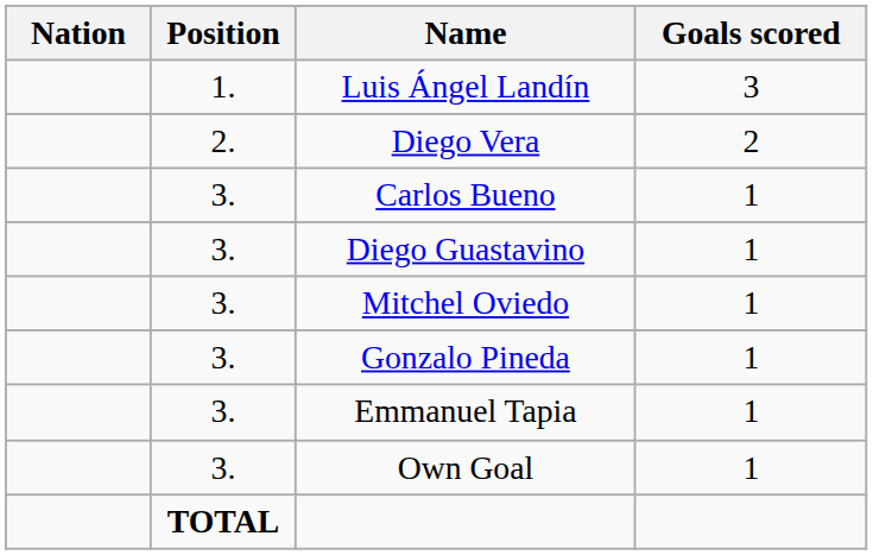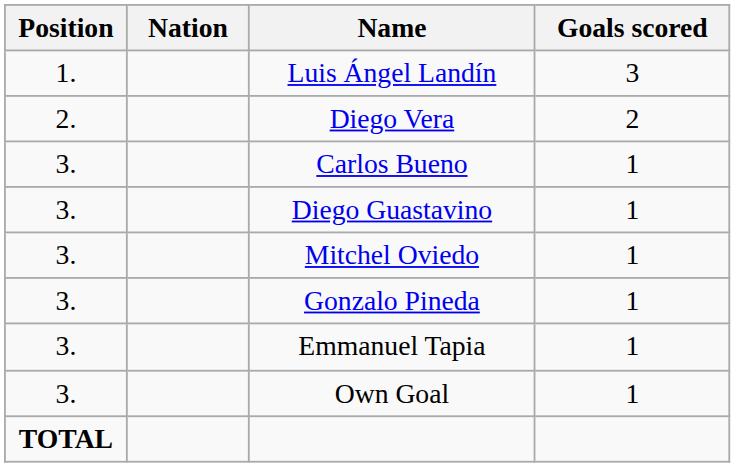 <table class="wikitable" style="font-size: 95%; text-align: center;">
 <tr>
+<th width=60>Position</th>
 <th width=60>Nation</th>
-<th width=60>Position</th>
 <th width=150>Name</th>
 <th width=100>Goals scored</th>
 </tr>
 <tr>
+<td>1.</td>
 <td></td>
-<td>1.</td>
 <td><a href='#'>Luis Ángel Landín</a></td>
 <td>3</td>
 </tr>
 <tr>
+<td>2.</td>
 <td></td>
-<td>2.</td>
 <td><a href='#'>Diego Vera</a></td>
 <td>2</td>
 </tr>
 <tr>
+<td>3.</td>
 <td></td>
-<td>3.</td>
 <td><a href='#'>Carlos Bueno</a></td>
 <td>1</td>
 </tr>
 <tr>
+<td>3.</td>
 <td></td>
-<td>3.</td>
 <td><a href='#'>Diego Guastavino</a></td>
 <td>1</td>
 </tr>
 <tr>
+<td>3.</td>
 <td></td>
-<td>3.</td>
 <td><a href='#'>Mitchel Oviedo</a></td>
 <td>1</td>
 </tr>
 <tr>
+<td>3.</td>
 <td></td>
-<td>3.</td>
 <td><a href='#'>Gonzalo Pineda</a></td>
 <td>1</td>
 </tr>
 <tr>
+<td>3.</td>
 <td></td>
-<td>3.</td>
 <td>Emmanuel Tapia</td>
 <td>1</td>
 </tr>
 <tr>
+<td>3.</td>
 <td></td>
-<td>3.</td>
 <td>Own Goal</td>
 <td>1</td>
 </tr>
 <tr>
+<td><strong>TOTAL</strong></td>
 <td></td>
-<td><strong>TOTAL</strong></td>
 <td></td>
 <td></td>
 </tr>
 </table>
